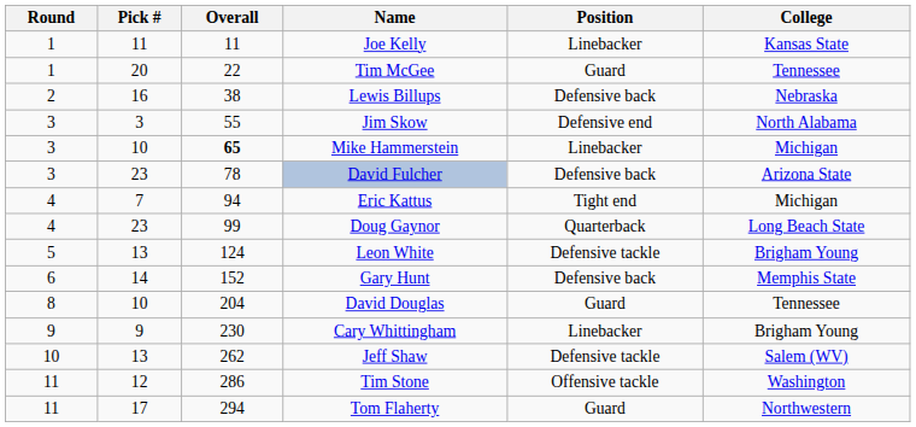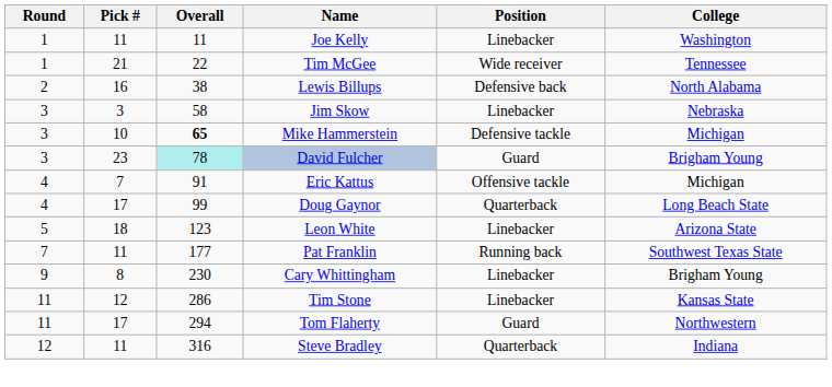 <table class="wikitable sortable sortable" style="width: 100%; text-align:center">
 <tr>
 <th>Round</th>
 <th>Pick #</th>
 <th>Overall</th>
 <th>Name</th>
 <th>Position</th>
 <th>College</th>
 </tr>
 <tr>
 <td>1</td>
 <td>11</td>
 <td>11</td>
 <td><a href='#'>Joe Kelly</a></td>
 <td>Linebacker</td>
-<td><a href='#'>Kansas State</a></td>
+<td><a href='#'>Washington</a></td>
 </tr>
 <tr>
 <td>1</td>
-<td>20</td>
+<td>21</td>
 <td>22</td>
 <td><a href='#'>Tim McGee</a></td>
-<td>Guard</td>
+<td>Wide receiver</td>
 <td><a href='#'>Tennessee</a></td>
 </tr>
 <tr>
 <td>2</td>
 <td>16</td>
 <td>38</td>
 <td><a href='#'>Lewis Billups</a></td>
 <td>Defensive back</td>
-<td><a href='#'>Nebraska</a></td>
+<td><a href='#'>North Alabama</a></td>
 </tr>
 <tr>
 <td>3</td>
 <td>3</td>
-<td>55</td>
+<td>58</td>
 <td><a href='#'>Jim Skow</a></td>
-<td>Defensive end</td>
-<td><a href='#'>North Alabama</a></td>
+<td>Linebacker</td>
+<td><a href='#'>Nebraska</a></td>
 </tr>
 <tr>
 <td>3</td>
 <td>10</td>
 <td><strong>65</strong></td>
 <td><a href='#'>Mike Hammerstein</a></td>
-<td>Linebacker</td>
+<td>Defensive tackle</td>
 <td><a href='#'>Michigan</a></td>
 </tr>
 <tr>
 <td>3</td>
 <td>23</td>
-<td>78</td>
+<td style="background: paleturquoise;">78</td>
 <td bgcolor=lightsteelblue><a href='#'>David Fulcher</a></td>
-<td>Defensive back</td>
-<td><a href='#'>Arizona State</a></td>
+<td>Guard</td>
+<td><a href='#'>Brigham Young</a></td>
 </tr>
 <tr>
 <td>4</td>
 <td>7</td>
-<td>94</td>
+<td>91</td>
 <td><a href='#'>Eric Kattus</a></td>
-<td>Tight end</td>
+<td>Offensive tackle</td>
 <td>Michigan</td>
 </tr>
 <tr>
 <td>4</td>
-<td>23</td>
+<td>17</td>
 <td>99</td>
 <td><a href='#'>Doug Gaynor</a></td>
 <td>Quarterback</td>
 <td><a href='#'>Long Beach State</a></td>
 </tr>
 <tr>
 <td>5</td>
-<td>13</td>
-<td>124</td>
+<td>18</td>
+<td>123</td>
 <td><a href='#'>Leon White</a></td>
-<td>Defensive tackle</td>
-<td><a href='#'>Brigham Young</a></td>
+<td>Linebacker</td>
+<td><a href='#'>Arizona State</a></td>
 </tr>
 <tr>
-<td>6</td>
-<td>14</td>
-<td>152</td>
-<td><a href='#'>Gary Hunt</a></td>
-<td>Defensive back</td>
-<td><a href='#'>Memphis State</a></td>
-</tr>
-<tr>
-<td>8</td>
-<td>10</td>
-<td>204</td>
-<td><a href='#'>David Douglas</a></td>
-<td>Guard</td>
-<td>Tennessee</td>
+<td>7</td>
+<td>11</td>
+<td>177</td>
+<td><a href='#'>Pat Franklin</a></td>
+<td>Running back</td>
+<td><a href='#'>Southwest Texas State</a></td>
 </tr>
 <tr>
 <td>9</td>
-<td>9</td>
+<td>8</td>
 <td>230</td>
 <td><a href='#'>Cary Whittingham</a></td>
 <td>Linebacker</td>
 <td>Brigham Young</td>
 </tr>
 <tr>
-<td>10</td>
-<td>13</td>
-<td>262</td>
-<td><a href='#'>Jeff Shaw</a></td>
-<td>Defensive tackle</td>
-<td><a href='#'>Salem (WV)</a></td>
-</tr>
-<tr>
 <td>11</td>
 <td>12</td>
 <td>286</td>
 <td><a href='#'>Tim Stone</a></td>
-<td>Offensive tackle</td>
-<td><a href='#'>Washington</a></td>
+<td>Linebacker</td>
+<td><a href='#'>Kansas State</a></td>
 </tr>
 <tr>
 <td>11</td>
 <td>17</td>
 <td>294</td>
 <td><a href='#'>Tom Flaherty</a></td>
 <td>Guard</td>
 <td><a href='#'>Northwestern</a></td>
 </tr>
+<tr>
+<td>12</td>
+<td>11</td>
+<td>316</td>
+<td><a href='#'>Steve Bradley</a></td>
+<td>Quarterback</td>
+<td><a href='#'>Indiana</a></td>
+</tr>
 </table>
